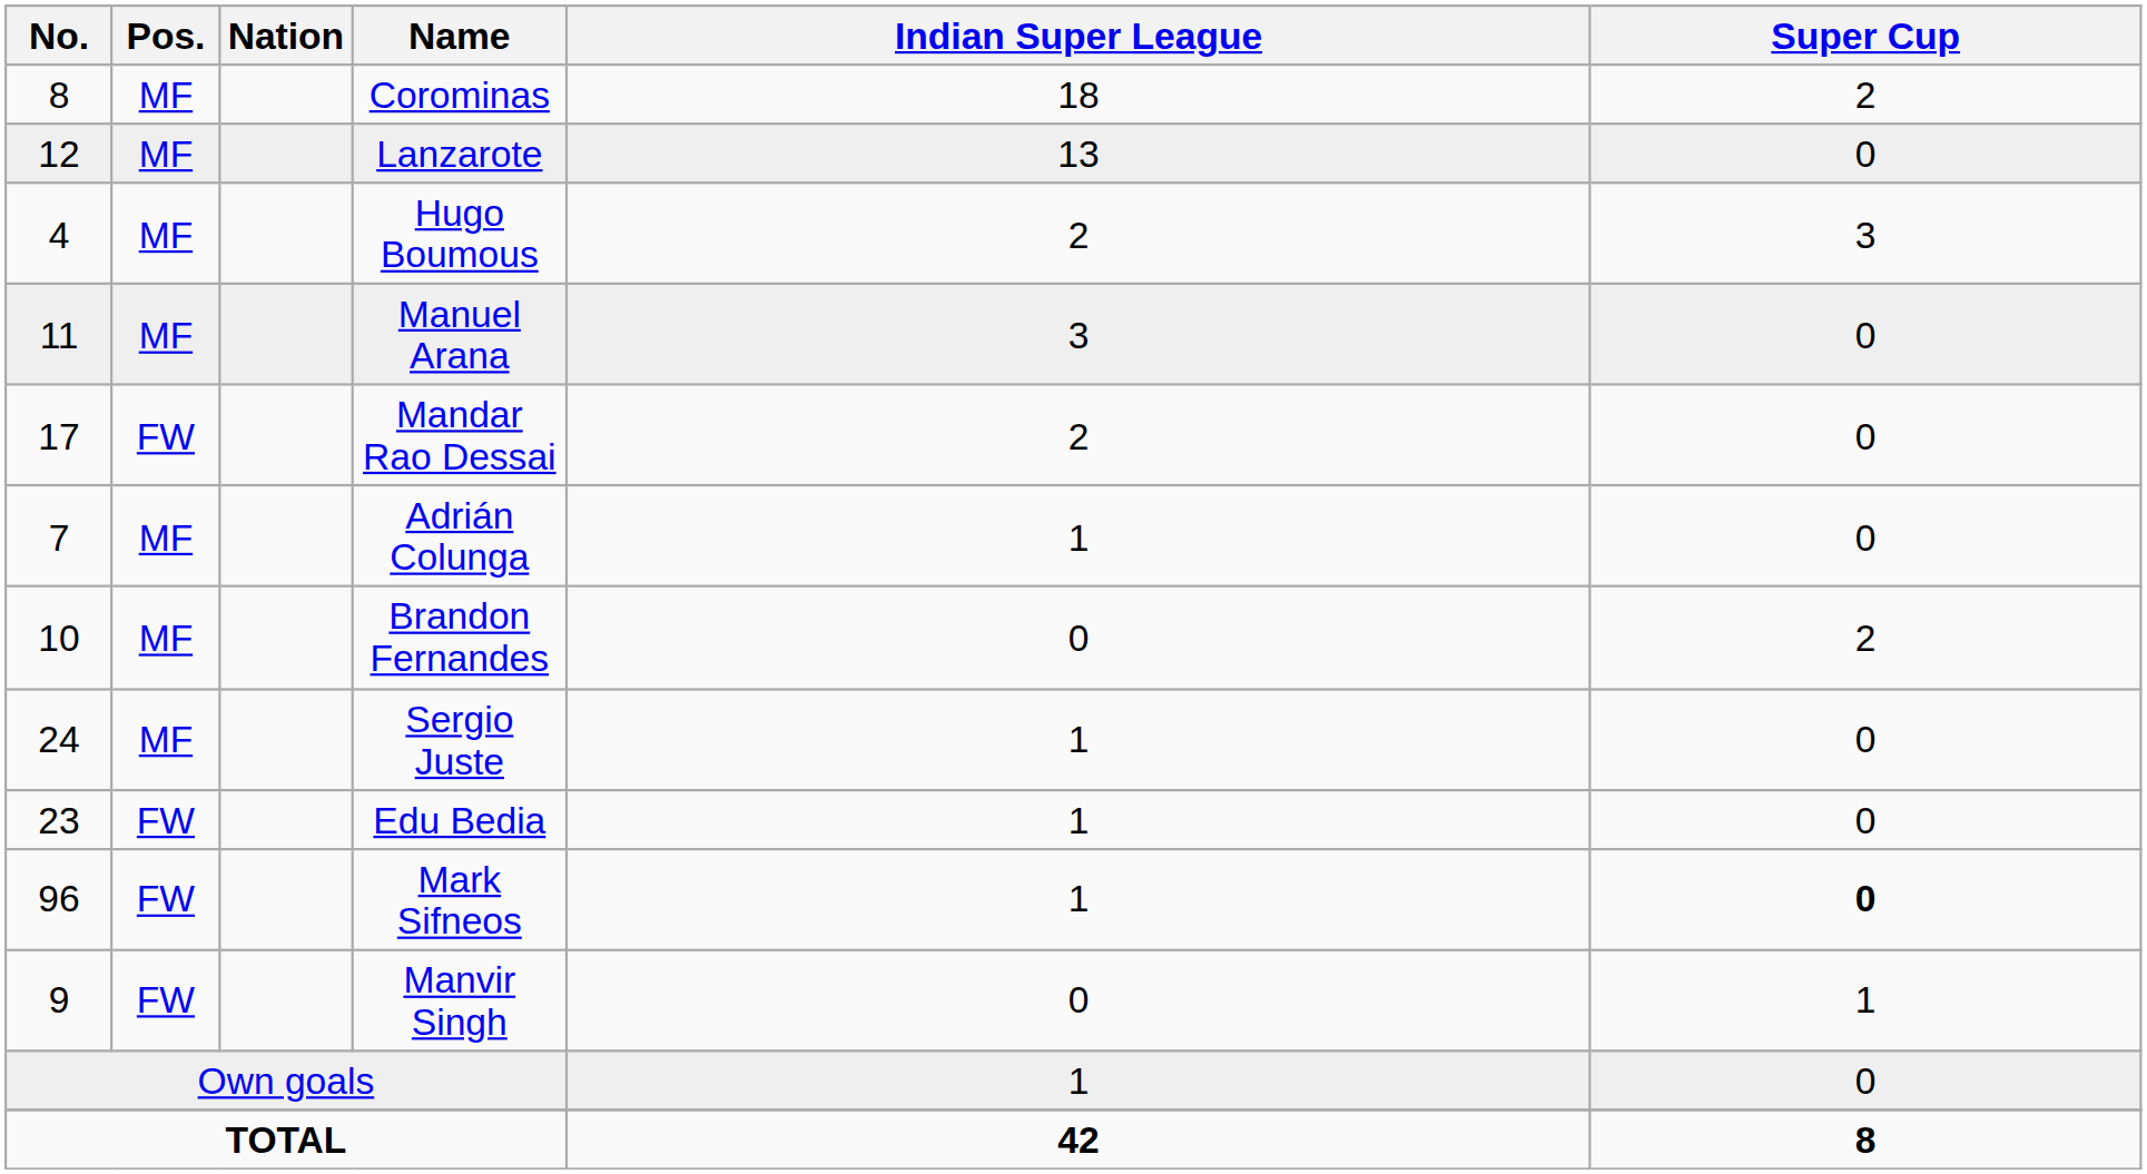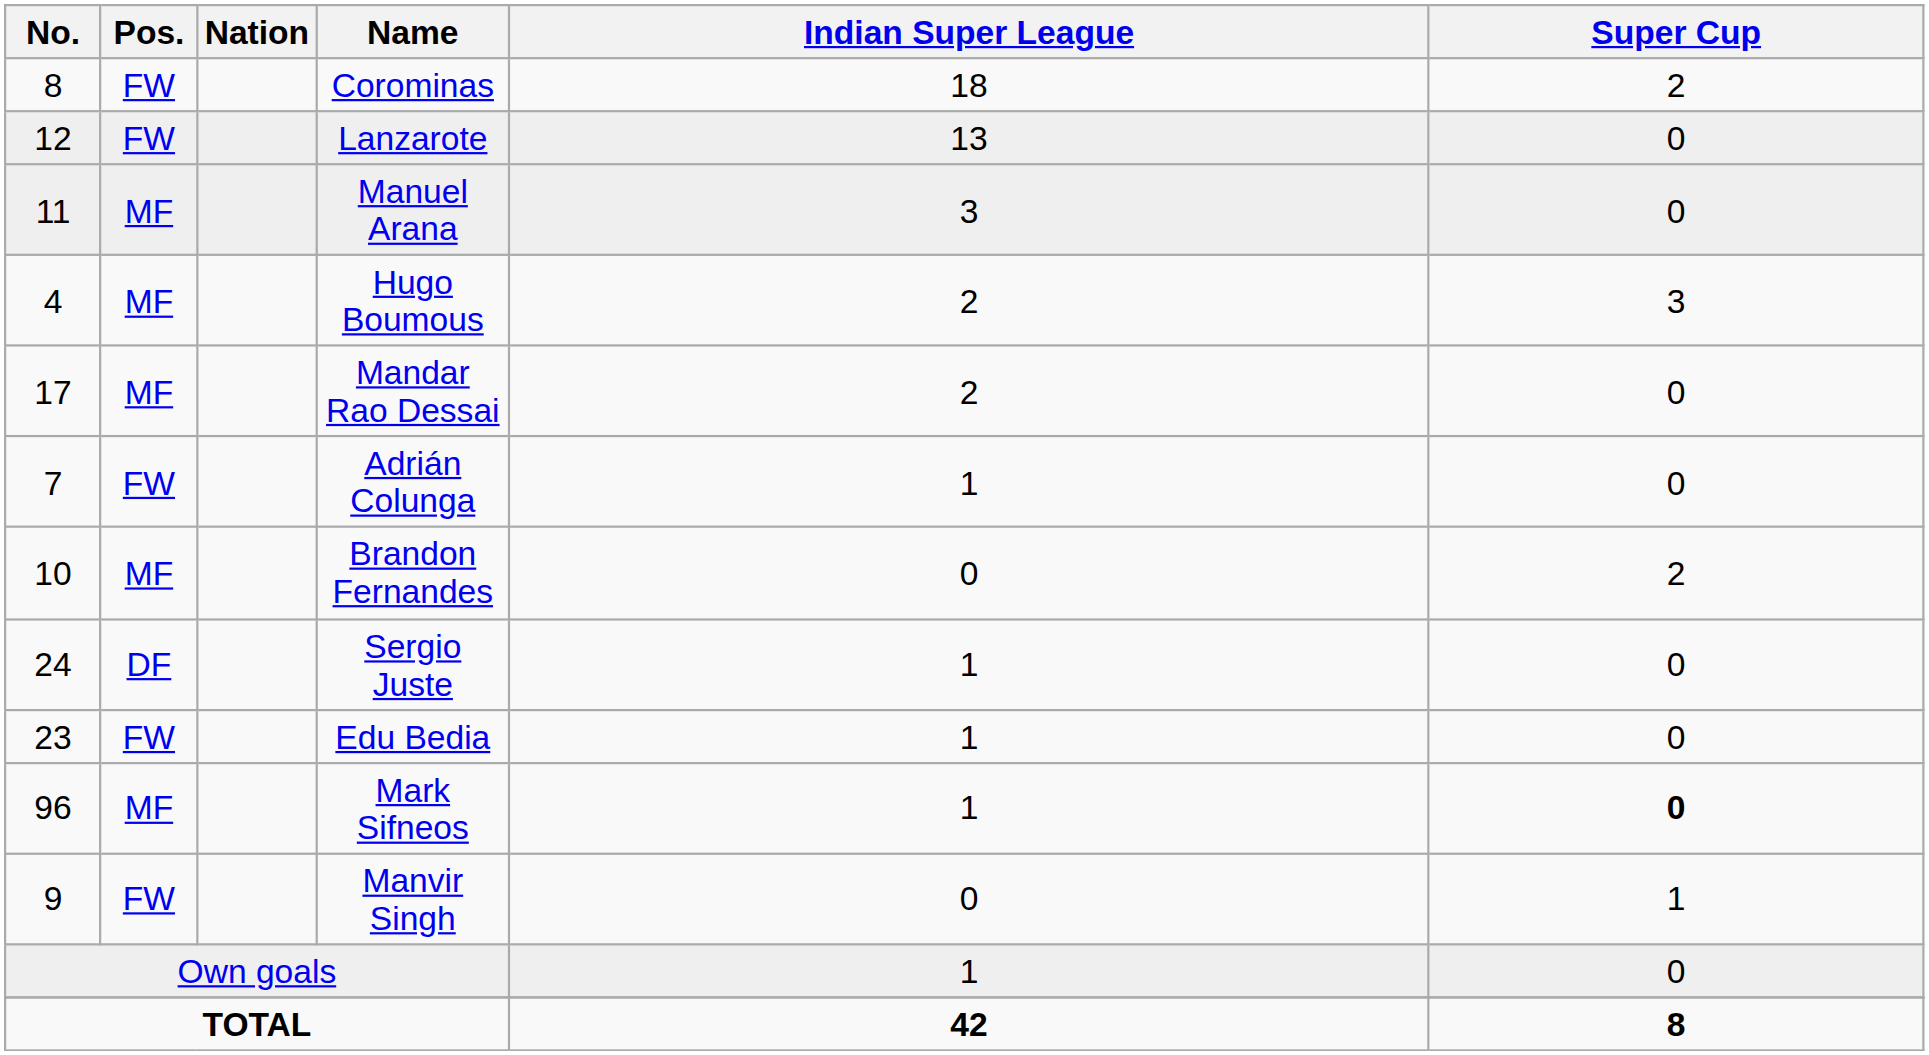 <table class="wikitable sortable" style="font-size: 95%; text-align: center;">
 <tr>
 <th width="5%">No.</th>
 <th width="5%">Pos.</th>
 <th width="5%">Nation</th>
 <th width="10%">Name</th>
 <th><a href='#'>Indian Super League</a></th>
 <th><a href='#'>Super Cup</a></th>
 </tr>
 <tr>
 <td>8</td>
-<td><a href='#'>MF</a></td>
+<td><a href='#'>FW</a></td>
 <td></td>
 <td><a href='#'>Corominas</a></td>
 <td>18</td>
 <td>2</td>
 </tr>
 <tr bgcolor="#EFEFEF">
 <td>12</td>
-<td><a href='#'>MF</a></td>
+<td><a href='#'>FW</a></td>
 <td></td>
 <td><a href='#'>Lanzarote</a></td>
 <td>13</td>
+<td>0</td>
+</tr>
+<tr bgcolor="#EFEFEF">
+<td>11</td>
+<td><a href='#'>MF</a></td>
+<td></td>
+<td><a href='#'>Manuel Arana</a></td>
+<td>3</td>
 <td>0</td>
 </tr>
 <tr>
 <td>4</td>
 <td><a href='#'>MF</a></td>
 <td></td>
 <td><a href='#'>Hugo Boumous</a></td>
 <td>2</td>
 <td>3</td>
 </tr>
-<tr bgcolor="#EFEFEF">
-<td>11</td>
-<td><a href='#'>MF</a></td>
-<td></td>
-<td><a href='#'>Manuel Arana</a></td>
-<td>3</td>
-<td>0</td>
-</tr>
 <tr>
 <td>17</td>
-<td><a href='#'>FW</a></td>
+<td><a href='#'>MF</a></td>
 <td></td>
 <td><a href='#'>Mandar Rao Dessai</a></td>
 <td>2</td>
 <td>0</td>
 </tr>
 <tr>
 <td>7</td>
-<td><a href='#'>MF</a></td>
+<td><a href='#'>FW</a></td>
 <td></td>
 <td><a href='#'>Adrián Colunga</a></td>
 <td>1</td>
 <td>0</td>
 </tr>
 <tr>
 <td>10</td>
 <td><a href='#'>MF</a></td>
 <td></td>
 <td><a href='#'>Brandon Fernandes</a></td>
 <td>0</td>
 <td>2</td>
 </tr>
 <tr>
 <td>24</td>
-<td><a href='#'>MF</a></td>
+<td><a href='#'>DF</a></td>
 <td></td>
 <td><a href='#'>Sergio Juste</a></td>
 <td>1</td>
 <td>0</td>
 </tr>
 <tr>
 <td>23</td>
 <td><a href='#'>FW</a></td>
 <td></td>
 <td><a href='#'>Edu Bedia</a></td>
 <td>1</td>
 <td>0</td>
 </tr>
 <tr>
 <td>96</td>
-<td><a href='#'>FW</a></td>
+<td><a href='#'>MF</a></td>
 <td></td>
 <td><a href='#'>Mark Sifneos</a></td>
 <td>1</td>
 <td><strong>0</strong></td>
 </tr>
 <tr>
 <td>9</td>
 <td><a href='#'>FW</a></td>
 <td></td>
 <td><a href='#'>Manvir Singh</a></td>
 <td>0</td>
 <td>1</td>
 </tr>
 <tr bgcolor="#EFEFEF">
 <td colspan="4"><a href='#'>Own goals</a></td>
 <td>1</td>
 <td>0</td>
 </tr>
 <tr>
 </tr>
 <tr>
 <td colspan="4"><strong>TOTAL</strong></td>
 <td><strong>42</strong></td>
 <td><strong>8</strong></td>
 </tr>
 </table>
